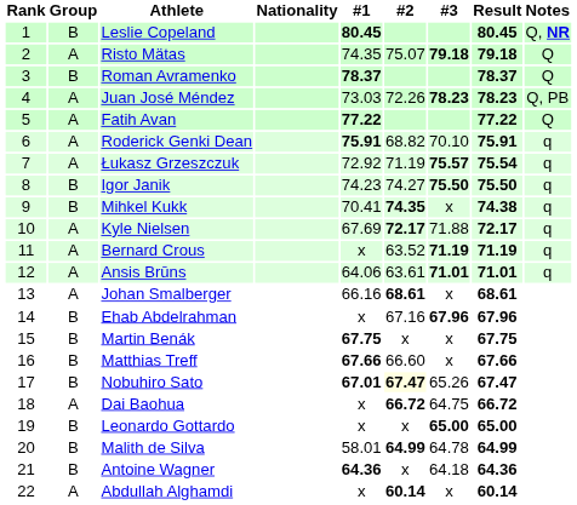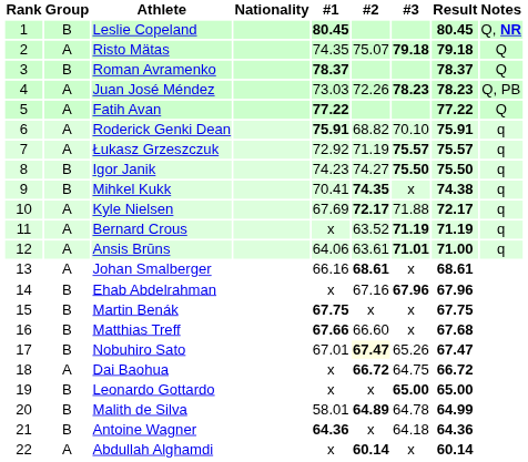 <table class="imitable sortable" style="text-align: center">
 <tr>
 <th>Rank</th>
 <th>Group</th>
 <th>Athlete</th>
 <th>Nationality</th>
 <th>#1</th>
 <th>#2</th>
 <th>#3</th>
 <th>Result</th>
 <th>Notes</th>
 </tr>
 <tr bgcolor=ccffcc>
 <td>1</td>
 <td>B</td>
 <td align="left"><a href='#'>Leslie Copeland</a></td>
 <td align=left></td>
 <td><strong>80.45</strong></td>
 <td></td>
 <td></td>
 <td><strong>80.45</strong></td>
 <td>Q, <strong><a href='#'>NR</a></strong></td>
 </tr>
 <tr bgcolor=ccffcc>
 <td>2</td>
 <td>A</td>
 <td align="left"><a href='#'>Risto Mätas</a></td>
 <td align=left></td>
 <td>74.35</td>
 <td>75.07</td>
 <td><strong>79.18</strong></td>
 <td><strong>79.18</strong></td>
 <td>Q</td>
 </tr>
 <tr bgcolor=ccffcc>
 <td>3</td>
 <td>B</td>
 <td align="left"><a href='#'>Roman Avramenko</a></td>
 <td align=left></td>
 <td><strong>78.37</strong></td>
 <td></td>
 <td></td>
 <td><strong>78.37</strong></td>
 <td>Q</td>
 </tr>
 <tr bgcolor=ccffcc>
 <td>4</td>
 <td>A</td>
 <td align="left"><a href='#'>Juan José Méndez</a></td>
 <td align=left></td>
 <td>73.03</td>
 <td>72.26</td>
 <td><strong>78.23</strong></td>
 <td><strong>78.23</strong></td>
 <td>Q, PB</td>
 </tr>
 <tr bgcolor=ccffcc>
 <td>5</td>
 <td>A</td>
 <td align="left"><a href='#'>Fatih Avan</a></td>
 <td align=left></td>
 <td><strong>77.22</strong></td>
 <td></td>
 <td></td>
 <td><strong>77.22</strong></td>
 <td>Q</td>
 </tr>
 <tr bgcolor=ddffdd>
 <td>6</td>
 <td>A</td>
 <td align="left"><a href='#'>Roderick Genki Dean</a></td>
 <td align=left></td>
 <td><strong>75.91</strong></td>
 <td>68.82</td>
 <td>70.10</td>
 <td><strong>75.91</strong></td>
 <td>q</td>
 </tr>
 <tr bgcolor=ddffdd>
 <td>7</td>
 <td>A</td>
 <td align="left"><a href='#'>Łukasz Grzeszczuk</a></td>
 <td align=left></td>
 <td>72.92</td>
 <td>71.19</td>
 <td><strong>75.57</strong></td>
-<td><strong>75.54</strong></td>
+<td><strong>75.57</strong></td>
 <td>q</td>
 </tr>
 <tr bgcolor=ddffdd>
 <td>8</td>
 <td>B</td>
 <td align="left"><a href='#'>Igor Janik</a></td>
 <td align=left></td>
 <td>74.23</td>
 <td>74.27</td>
 <td><strong>75.50</strong></td>
 <td><strong>75.50</strong></td>
 <td>q</td>
 </tr>
 <tr bgcolor=ddffdd>
 <td>9</td>
 <td>B</td>
 <td align="left"><a href='#'>Mihkel Kukk</a></td>
 <td align=left></td>
 <td>70.41</td>
 <td><strong>74.35</strong></td>
 <td>x</td>
 <td><strong>74.38</strong></td>
 <td>q</td>
 </tr>
 <tr bgcolor=ddffdd>
 <td>10</td>
 <td>A</td>
 <td align="left"><a href='#'>Kyle Nielsen</a></td>
 <td align=left></td>
 <td>67.69</td>
 <td><strong>72.17</strong></td>
 <td>71.88</td>
 <td><strong>72.17</strong></td>
 <td>q</td>
 </tr>
 <tr bgcolor=ddffdd>
 <td>11</td>
 <td>A</td>
 <td align="left"><a href='#'>Bernard Crous</a></td>
 <td align=left></td>
 <td>x</td>
 <td>63.52</td>
 <td><strong>71.19</strong></td>
 <td><strong>71.19</strong></td>
 <td>q</td>
 </tr>
 <tr bgcolor=ddffdd>
 <td>12</td>
 <td>A</td>
 <td align="left"><a href='#'>Ansis Brūns</a></td>
 <td align=left></td>
 <td>64.06</td>
 <td>63.61</td>
 <td><strong>71.01</strong></td>
-<td><strong>71.01</strong></td>
+<td><strong>71.00</strong></td>
 <td>q</td>
 </tr>
 <tr>
 <td>13</td>
 <td>A</td>
 <td align="left"><a href='#'>Johan Smalberger</a></td>
 <td align=left></td>
 <td>66.16</td>
 <td><strong>68.61</strong></td>
 <td>x</td>
 <td><strong>68.61</strong></td>
 <td></td>
 </tr>
 <tr>
 <td>14</td>
 <td>B</td>
 <td align="left"><a href='#'>Ehab Abdelrahman</a></td>
 <td align=left></td>
 <td>x</td>
 <td>67.16</td>
 <td><strong>67.96</strong></td>
 <td><strong>67.96</strong></td>
 <td></td>
 </tr>
 <tr>
 <td>15</td>
 <td>B</td>
 <td align="left"><a href='#'>Martin Benák</a></td>
 <td align=left></td>
 <td><strong>67.75</strong></td>
 <td>x</td>
 <td>x</td>
 <td><strong>67.75</strong></td>
 <td></td>
 </tr>
 <tr>
 <td>16</td>
 <td>B</td>
 <td align="left"><a href='#'>Matthias Treff</a></td>
 <td align=left></td>
 <td><strong>67.66</strong></td>
 <td>66.60</td>
 <td>x</td>
-<td><strong>67.66</strong></td>
+<td><strong>67.68</strong></td>
 <td></td>
 </tr>
 <tr>
 <td>17</td>
 <td>B</td>
 <td align="left"><a href='#'>Nobuhiro Sato</a></td>
 <td align=left></td>
-<td><strong>67.01</strong></td>
+<td>67.01</td>
 <td style="background: lightyellow;"><strong>67.47</strong></td>
 <td>65.26</td>
 <td><strong>67.47</strong></td>
 <td></td>
 </tr>
 <tr>
 <td>18</td>
 <td>A</td>
 <td align="left"><a href='#'>Dai Baohua</a></td>
 <td align=left></td>
 <td>x</td>
 <td><strong>66.72</strong></td>
 <td>64.75</td>
 <td><strong>66.72</strong></td>
 <td></td>
 </tr>
 <tr>
 <td>19</td>
 <td>B</td>
 <td align="left"><a href='#'>Leonardo Gottardo</a></td>
 <td align=left></td>
 <td>x</td>
 <td>x</td>
 <td><strong>65.00</strong></td>
 <td><strong>65.00</strong></td>
 <td></td>
 </tr>
 <tr>
 <td>20</td>
 <td>B</td>
 <td align="left"><a href='#'>Malith de Silva</a></td>
 <td align=left></td>
 <td>58.01</td>
-<td><strong>64.99</strong></td>
+<td><strong>64.89</strong></td>
 <td>64.78</td>
 <td><strong>64.99</strong></td>
 <td></td>
 </tr>
 <tr>
 <td>21</td>
 <td>B</td>
 <td align="left"><a href='#'>Antoine Wagner</a></td>
 <td align=left></td>
 <td><strong>64.36</strong></td>
 <td>x</td>
 <td>64.18</td>
 <td><strong>64.36</strong></td>
 <td></td>
 </tr>
 <tr>
 <td>22</td>
 <td>A</td>
 <td align="left"><a href='#'>Abdullah Alghamdi</a></td>
 <td align=left></td>
 <td>x</td>
 <td><strong>60.14</strong></td>
 <td>x</td>
 <td><strong>60.14</strong></td>
 <td></td>
 </tr>
 </table>
